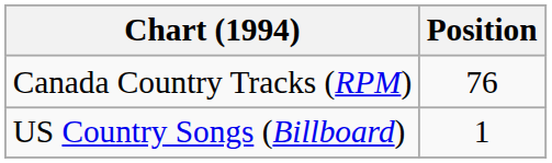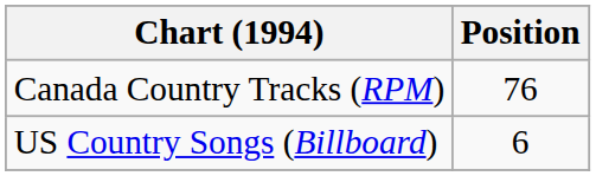 <table class="wikitable sortable">
 <tr>
 <th scope="col">Chart (1994)</th>
 <th scope="col">Position</th>
 </tr>
 <tr>
 <td>Canada Country Tracks (<em><a href='#'>RPM</a></em>)</td>
 <td align="center">76</td>
 </tr>
 <tr>
 <td>US <a href='#'>Country Songs</a> (<em><a href='#'>Billboard</a></em>)</td>
-<td align="center">1</td>
+<td align="center">6</td>
 </tr>
 </table>
